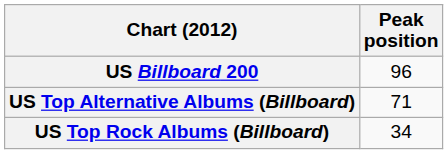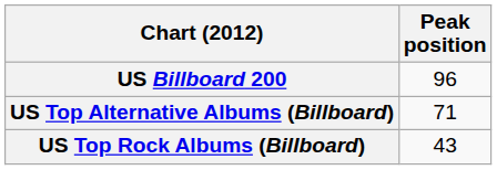 <table class="wikitable sortable plainrowheaders">
 <tr>
 <th scope="col">Chart (2012)</th>
 <th scope="col">Peak <br>position</th>
 </tr>
 <tr>
 <th scope="row">US <a href='#'><em>Billboard</em> 200</a></th>
 <td align="center">96</td>
 </tr>
 <tr>
 <th scope="row">US <a href='#'>Top Alternative Albums</a> (<em>Billboard</em>)</th>
 <td align="center">71</td>
 </tr>
 <tr>
 <th scope="row">US <a href='#'>Top Rock Albums</a> (<em>Billboard</em>)</th>
-<td align="center">34</td>
+<td align="center">43</td>
 </tr>
 </table>
